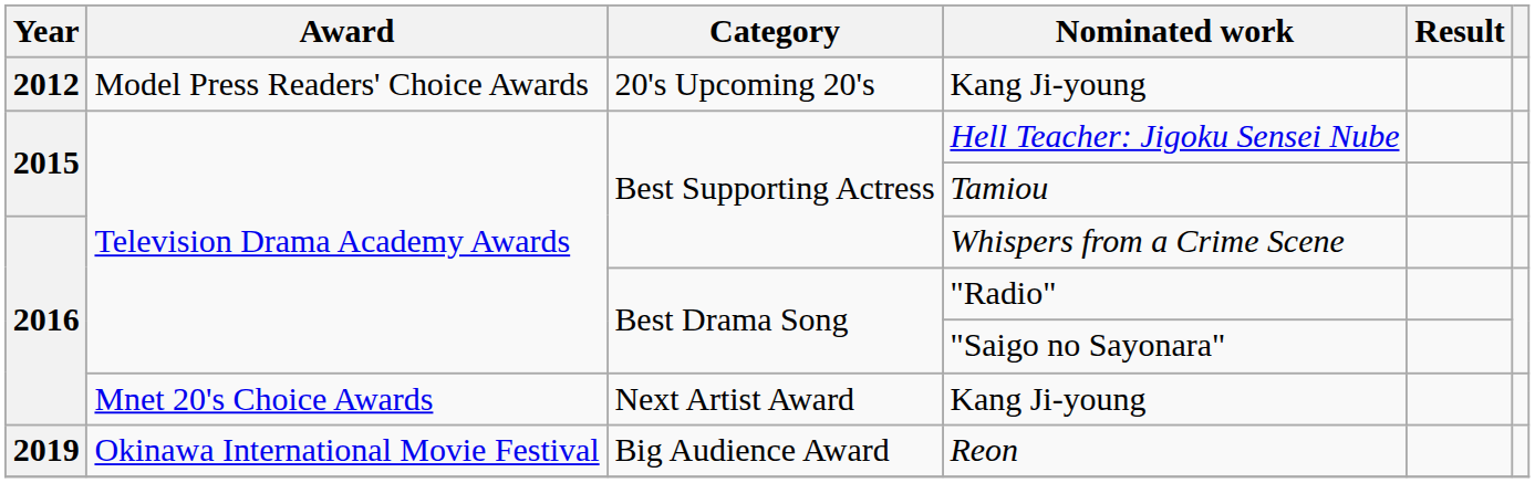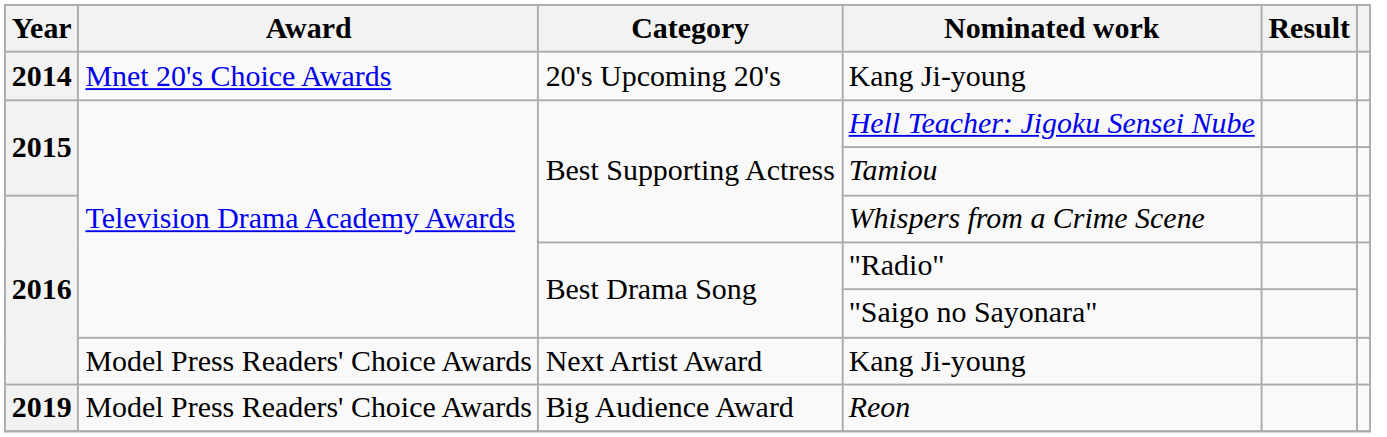 <table class="wikitable plainrowheaders sortable" style="margin-right: 0;">
 <tr>
 <th scope="col">Year</th>
 <th scope="col">Award</th>
 <th scope="col">Category</th>
 <th scope="col">Nominated work</th>
 <th scope="col">Result</th>
 <th scope="col" class="unsortable"></th>
 </tr>
 <tr>
-<th scope="row">2012</th>
-<td>Model Press Readers' Choice Awards</td>
+<th scope="row">2014</th>
+<td><a href='#'>Mnet 20's Choice Awards</a></td>
 <td>20's Upcoming 20's</td>
 <td>Kang Ji-young</td>
 <td></td>
 <td style="text-align:center"></td>
 </tr>
 <tr>
 <th scope="row" rowspan="2">2015</th>
 <td rowspan="5"><a href='#'>Television Drama Academy Awards</a></td>
 <td rowspan="3">Best Supporting Actress</td>
 <td><em><a href='#'>Hell Teacher: Jigoku Sensei Nube</a></em></td>
 <td></td>
 <td style="text-align:center"></td>
 </tr>
 <tr>
 <td><em>Tamiou</em></td>
 <td></td>
 <td style="text-align:center"></td>
 </tr>
 <tr>
 <th scope="row" rowspan="4">2016</th>
 <td><em>Whispers from a Crime Scene</em></td>
 <td></td>
 <td style="text-align:center"></td>
 </tr>
 <tr>
 <td rowspan="2">Best Drama Song</td>
 <td>"Radio"</td>
 <td></td>
 <td style="text-align:center" rowspan="2"></td>
 </tr>
 <tr>
 <td>"Saigo no Sayonara"</td>
 <td></td>
 </tr>
 <tr>
-<td><a href='#'>Mnet 20's Choice Awards</a></td>
+<td>Model Press Readers' Choice Awards</td>
 <td>Next Artist Award</td>
 <td>Kang Ji-young</td>
 <td></td>
 <td style="text-align:center"></td>
 </tr>
 <tr>
 <th scope="row">2019</th>
-<td><a href='#'>Okinawa International Movie Festival</a></td>
+<td>Model Press Readers' Choice Awards</td>
 <td>Big Audience Award</td>
 <td><em>Reon</em></td>
 <td></td>
 <td style="text-align:center"></td>
 </tr>
 <tr>
 </tr>
 </table>
